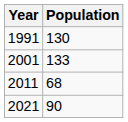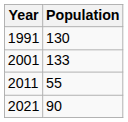 <table class="wikitable">
 <tr>
 <th>Year</th>
 <th>Population</th>
 </tr>
 <tr>
 <td>1991</td>
 <td>130</td>
 </tr>
 <tr>
 <td>2001</td>
 <td>133</td>
 </tr>
 <tr>
 <td>2011</td>
-<td>68</td>
+<td>55</td>
 </tr>
 <tr>
 <td>2021</td>
 <td>90</td>
 </tr>
 </table>
